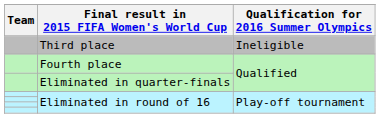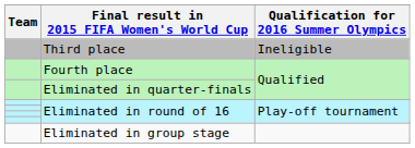 <table class="wikitable">
 <tr>
 </tr>
 <tr>
 <th>Team</th>
 <th>Final result in<br><a href='#'>2015 FIFA Women's World Cup</a></th>
 <th>Qualification for<br><a href='#'>2016 Summer Olympics</a></th>
 </tr>
 <tr bgcolor=#bbbbbb>
 <td></td>
 <td>Third place</td>
 <td>Ineligible</td>
 </tr>
 <tr bgcolor=#bbf3bb>
 <td></td>
 <td>Fourth place</td>
 <td rowspan=2>Qualified</td>
 </tr>
 <tr bgcolor=#bbf3bb>
 <td></td>
 <td>Eliminated in quarter-finals</td>
 </tr>
 <tr bgcolor=#bbf3ff>
 <td></td>
 <td rowspan=4>Eliminated in round of 16</td>
 <td rowspan=4>Play-off tournament</td>
 </tr>
 <tr bgcolor=#bbf3ff>
 <td></td>
 </tr>
 <tr bgcolor=#bbf3ff>
 <td></td>
 </tr>
 <tr bgcolor=#bbf3ff>
 <td></td>
 </tr>
+<tr>
+<td></td>
+<td>Eliminated in group stage</td>
+<td></td>
+</tr>
 </table>
